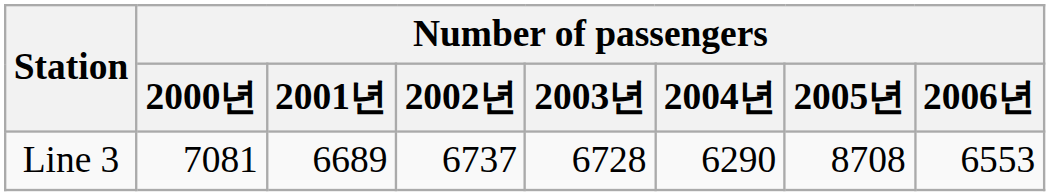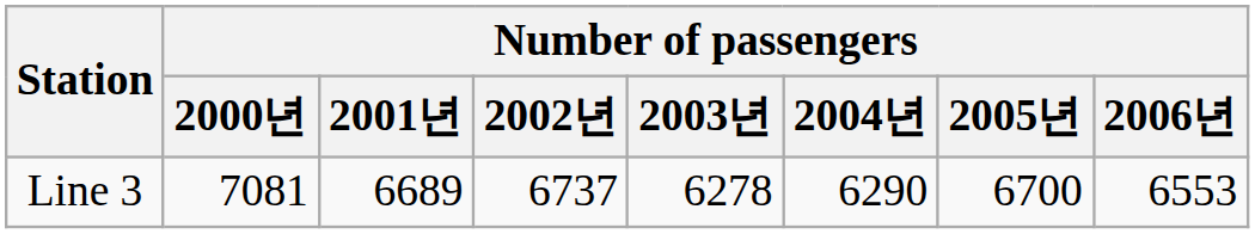 <table class="wikitable">
 <tr>
 <th rowspan="2">Station</th>
 <th align="center" colspan="7">Number of passengers</th>
 </tr>
 <tr>
 <th>2000년</th>
 <th>2001년</th>
 <th>2002년</th>
 <th>2003년</th>
 <th>2004년</th>
 <th>2005년</th>
 <th>2006년</th>
 </tr>
 <tr ---->
 <td align="center">Line 3</td>
 <td align="right">7081</td>
 <td align="right">6689</td>
 <td align="right">6737</td>
-<td align="right">6728</td>
+<td align="right">6278</td>
 <td align="right">6290</td>
-<td align="right">8708</td>
+<td align="right">6700</td>
 <td align="right">6553</td>
 </tr>
 </table>
